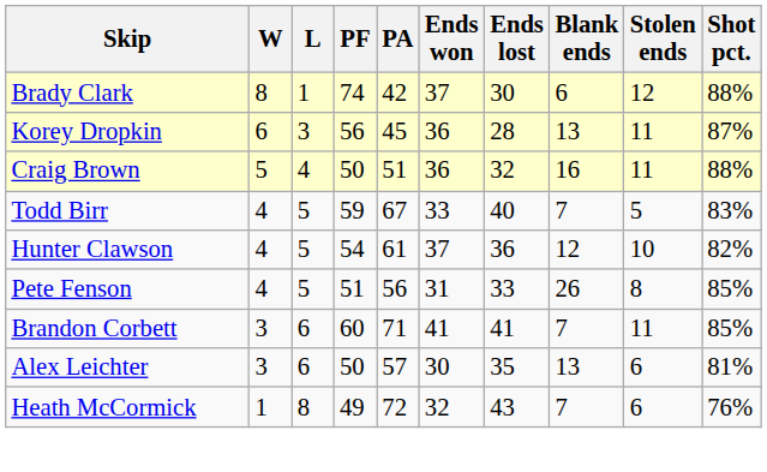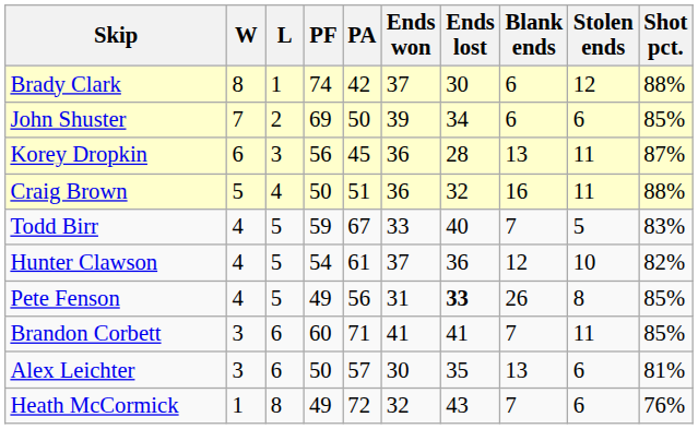 <table class=wikitable>
 <tr>
 <th width=150>Skip</th>
 <th width=20>W</th>
 <th width=20>L</th>
 <th width=20>PF</th>
 <th width=20>PA</th>
 <th width=20>Ends <br> won</th>
 <th width=20>Ends <br> lost</th>
 <th width=20>Blank <br> ends</th>
 <th width=20>Stolen <br> ends</th>
 <th width=20>Shot <br> pct.</th>
 </tr>
 <tr bgcolor=#ffffcc>
 <td><a href='#'>Brady Clark</a></td>
 <td>8</td>
 <td>1</td>
 <td>74</td>
 <td>42</td>
 <td>37</td>
 <td>30</td>
 <td>6</td>
 <td>12</td>
 <td>88%</td>
+</tr>
+<tr bgcolor=#ffffcc>
+<td><a href='#'>John Shuster</a></td>
+<td>7</td>
+<td>2</td>
+<td>69</td>
+<td>50</td>
+<td>39</td>
+<td>34</td>
+<td>6</td>
+<td>6</td>
+<td>85%</td>
 </tr>
 <tr bgcolor=#ffffcc>
 <td><a href='#'>Korey Dropkin</a></td>
 <td>6</td>
 <td>3</td>
 <td>56</td>
 <td>45</td>
 <td>36</td>
 <td>28</td>
 <td>13</td>
 <td>11</td>
 <td>87%</td>
 </tr>
 <tr bgcolor=#ffffcc>
 <td><a href='#'>Craig Brown</a></td>
 <td>5</td>
 <td>4</td>
 <td>50</td>
 <td>51</td>
 <td>36</td>
 <td>32</td>
 <td>16</td>
 <td>11</td>
 <td>88%</td>
 </tr>
 <tr>
 <td><a href='#'>Todd Birr</a></td>
 <td>4</td>
 <td>5</td>
 <td>59</td>
 <td>67</td>
 <td>33</td>
 <td>40</td>
 <td>7</td>
 <td>5</td>
 <td>83%</td>
 </tr>
 <tr>
 <td><a href='#'>Hunter Clawson</a></td>
 <td>4</td>
 <td>5</td>
 <td>54</td>
 <td>61</td>
 <td>37</td>
 <td>36</td>
 <td>12</td>
 <td>10</td>
 <td>82%</td>
 </tr>
 <tr>
 <td><a href='#'>Pete Fenson</a></td>
 <td>4</td>
 <td>5</td>
-<td>51</td>
+<td>49</td>
 <td>56</td>
 <td>31</td>
-<td>33</td>
+<td><strong>33</strong></td>
 <td>26</td>
 <td>8</td>
 <td>85%</td>
 </tr>
 <tr>
 <td><a href='#'>Brandon Corbett</a></td>
 <td>3</td>
 <td>6</td>
 <td>60</td>
 <td>71</td>
 <td>41</td>
 <td>41</td>
 <td>7</td>
 <td>11</td>
 <td>85%</td>
 </tr>
 <tr>
 <td><a href='#'>Alex Leichter</a></td>
 <td>3</td>
 <td>6</td>
 <td>50</td>
 <td>57</td>
 <td>30</td>
 <td>35</td>
 <td>13</td>
 <td>6</td>
 <td>81%</td>
 </tr>
 <tr>
 <td><a href='#'>Heath McCormick</a></td>
 <td>1</td>
 <td>8</td>
 <td>49</td>
 <td>72</td>
 <td>32</td>
 <td>43</td>
 <td>7</td>
 <td>6</td>
 <td>76%</td>
 </tr>
 </table>
